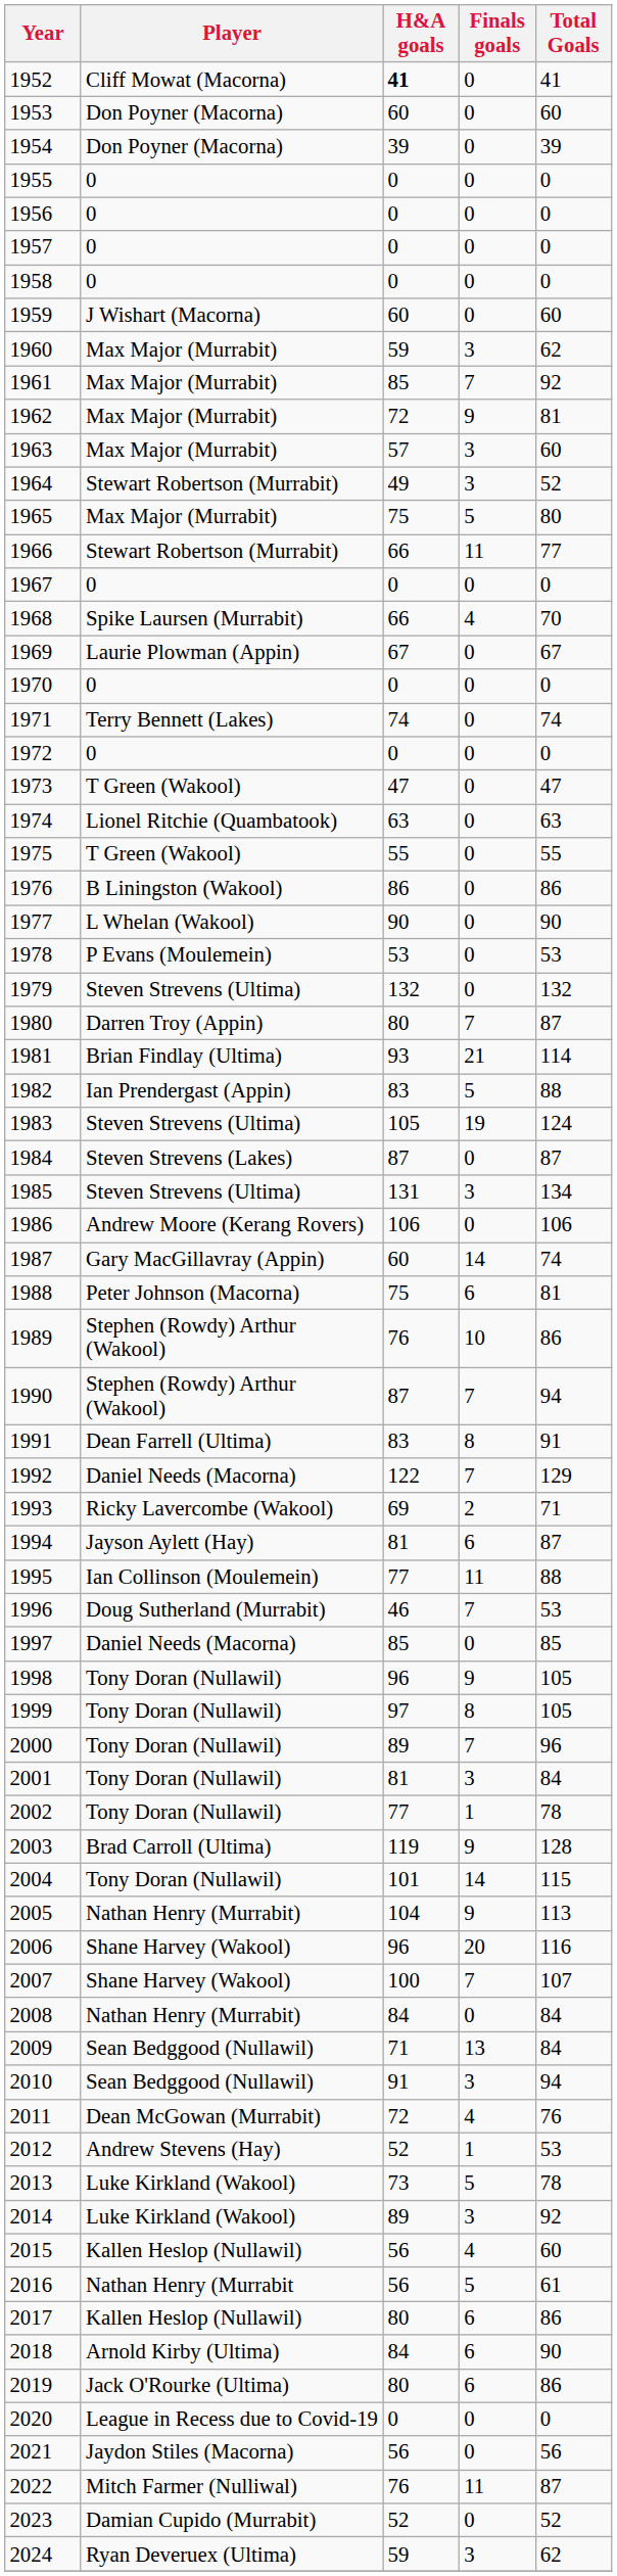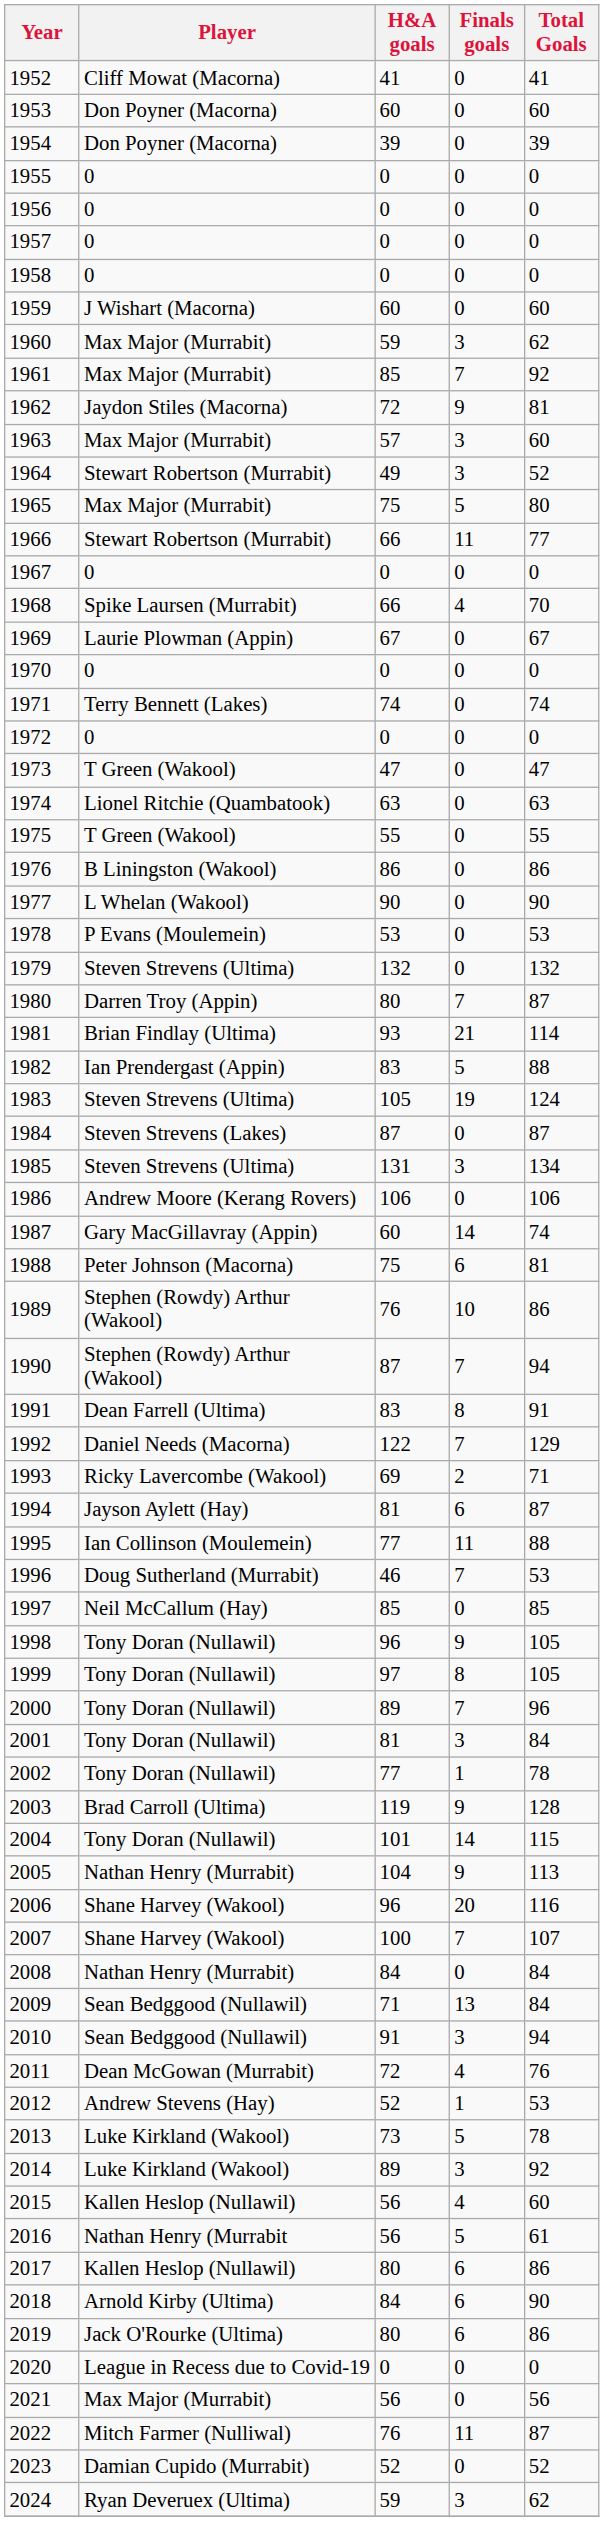 <table class="wikitable">
 <tr>
 <th style="color:crimson" width="50">Year</th>
 <th style="color:crimson" width="220">Player</th>
 <th style="color:crimson" width="50">H&A goals</th>
 <th style="color:crimson" width="50">Finals goals</th>
 <th style="color:crimson" width="50">Total Goals</th>
 </tr>
 <tr>
 <td>1952</td>
 <td>Cliff Mowat (Macorna)</td>
-<td><strong>41</strong></td>
+<td>41</td>
 <td>0</td>
 <td>41</td>
 </tr>
 <tr>
 <td>1953</td>
 <td>Don Poyner (Macorna)</td>
 <td>60</td>
 <td>0</td>
 <td>60</td>
 </tr>
 <tr>
 <td>1954</td>
 <td>Don Poyner (Macorna)</td>
 <td>39</td>
 <td>0</td>
 <td>39</td>
 </tr>
 <tr>
 <td>1955</td>
 <td>0</td>
 <td>0</td>
 <td>0</td>
 <td>0</td>
 </tr>
 <tr>
 <td>1956</td>
 <td>0</td>
 <td>0</td>
 <td>0</td>
 <td>0</td>
 </tr>
 <tr>
 <td>1957</td>
 <td>0</td>
 <td>0</td>
 <td>0</td>
 <td>0</td>
 </tr>
 <tr>
 <td>1958</td>
 <td>0</td>
 <td>0</td>
 <td>0</td>
 <td>0</td>
 </tr>
 <tr>
 <td>1959</td>
 <td>J Wishart (Macorna)</td>
 <td>60</td>
 <td>0</td>
 <td>60</td>
 </tr>
 <tr>
 <td>1960</td>
 <td>Max Major (Murrabit)</td>
 <td>59</td>
 <td>3</td>
 <td>62</td>
 </tr>
 <tr>
 <td>1961</td>
 <td>Max Major (Murrabit)</td>
 <td>85</td>
 <td>7</td>
 <td>92</td>
 </tr>
 <tr>
 <td>1962</td>
-<td>Max Major (Murrabit)</td>
+<td>Jaydon Stiles (Macorna)</td>
 <td>72</td>
 <td>9</td>
 <td>81</td>
 </tr>
 <tr>
 <td>1963</td>
 <td>Max Major (Murrabit)</td>
 <td>57</td>
 <td>3</td>
 <td>60</td>
 </tr>
 <tr>
 <td>1964</td>
 <td>Stewart Robertson (Murrabit)</td>
 <td>49</td>
 <td>3</td>
 <td>52</td>
 </tr>
 <tr>
 <td>1965</td>
 <td>Max Major (Murrabit)</td>
 <td>75</td>
 <td>5</td>
 <td>80</td>
 </tr>
 <tr>
 <td>1966</td>
 <td>Stewart Robertson (Murrabit)</td>
 <td>66</td>
 <td>11</td>
 <td>77</td>
 </tr>
 <tr>
 <td>1967</td>
 <td>0</td>
 <td>0</td>
 <td>0</td>
 <td>0</td>
 </tr>
 <tr>
 <td>1968</td>
 <td>Spike Laursen (Murrabit)</td>
 <td>66</td>
 <td>4</td>
 <td>70</td>
 </tr>
 <tr>
 <td>1969</td>
 <td>Laurie Plowman (Appin)</td>
 <td>67</td>
 <td>0</td>
 <td>67</td>
 </tr>
 <tr>
 <td>1970</td>
 <td>0</td>
 <td>0</td>
 <td>0</td>
 <td>0</td>
 </tr>
 <tr>
 <td>1971</td>
 <td>Terry Bennett (Lakes)</td>
 <td>74</td>
 <td>0</td>
 <td>74</td>
 </tr>
 <tr>
 <td>1972</td>
 <td>0</td>
 <td>0</td>
 <td>0</td>
 <td>0</td>
 </tr>
 <tr>
 <td>1973</td>
 <td>T Green (Wakool)</td>
 <td>47</td>
 <td>0</td>
 <td>47</td>
 </tr>
 <tr>
 <td>1974</td>
 <td>Lionel Ritchie (Quambatook)</td>
 <td>63</td>
 <td>0</td>
 <td>63</td>
 </tr>
 <tr>
 <td>1975</td>
 <td>T Green (Wakool)</td>
 <td>55</td>
 <td>0</td>
 <td>55</td>
 </tr>
 <tr>
 <td>1976</td>
 <td>B Liningston (Wakool)</td>
 <td>86</td>
 <td>0</td>
 <td>86</td>
 </tr>
 <tr>
 <td>1977</td>
 <td>L Whelan (Wakool)</td>
 <td>90</td>
 <td>0</td>
 <td>90</td>
 </tr>
 <tr>
 <td>1978</td>
 <td>P Evans (Moulemein)</td>
 <td>53</td>
 <td>0</td>
 <td>53</td>
 </tr>
 <tr>
 <td>1979</td>
 <td>Steven Strevens (Ultima)</td>
 <td>132</td>
 <td>0</td>
 <td>132</td>
 </tr>
 <tr>
 <td>1980</td>
 <td>Darren Troy (Appin)</td>
 <td>80</td>
 <td>7</td>
 <td>87</td>
 </tr>
 <tr>
 <td>1981</td>
 <td>Brian Findlay (Ultima)</td>
 <td>93</td>
 <td>21</td>
 <td>114</td>
 </tr>
 <tr>
 <td>1982</td>
 <td>Ian Prendergast (Appin)</td>
 <td>83</td>
 <td>5</td>
 <td>88</td>
 </tr>
 <tr>
 <td>1983</td>
 <td>Steven Strevens (Ultima)</td>
 <td>105</td>
 <td>19</td>
 <td>124</td>
 </tr>
 <tr>
 <td>1984</td>
 <td>Steven Strevens (Lakes)</td>
 <td>87</td>
 <td>0</td>
 <td>87</td>
 </tr>
 <tr>
 <td>1985</td>
 <td>Steven Strevens (Ultima)</td>
 <td>131</td>
 <td>3</td>
 <td>134</td>
 </tr>
 <tr>
 <td>1986</td>
 <td>Andrew Moore (Kerang Rovers)</td>
 <td>106</td>
 <td>0</td>
 <td>106</td>
 </tr>
 <tr>
 <td>1987</td>
 <td>Gary MacGillavray (Appin)</td>
 <td>60</td>
 <td>14</td>
 <td>74</td>
 </tr>
 <tr>
 <td>1988</td>
 <td>Peter Johnson (Macorna)</td>
 <td>75</td>
 <td>6</td>
 <td>81</td>
 </tr>
 <tr>
 <td>1989</td>
 <td>Stephen (Rowdy) Arthur (Wakool)</td>
 <td>76</td>
 <td>10</td>
 <td>86</td>
 </tr>
 <tr>
 <td>1990</td>
 <td>Stephen (Rowdy) Arthur (Wakool)</td>
 <td>87</td>
 <td>7</td>
 <td>94</td>
 </tr>
 <tr>
 <td>1991</td>
 <td>Dean Farrell (Ultima)</td>
 <td>83</td>
 <td>8</td>
 <td>91</td>
 </tr>
 <tr>
 <td>1992</td>
 <td>Daniel Needs (Macorna)</td>
 <td>122</td>
 <td>7</td>
 <td>129</td>
 </tr>
 <tr>
 <td>1993</td>
 <td>Ricky Lavercombe (Wakool)</td>
 <td>69</td>
 <td>2</td>
 <td>71</td>
 </tr>
 <tr>
 <td>1994</td>
 <td>Jayson Aylett (Hay)</td>
 <td>81</td>
 <td>6</td>
 <td>87</td>
 </tr>
 <tr>
 <td>1995</td>
 <td>Ian Collinson (Moulemein)</td>
 <td>77</td>
 <td>11</td>
 <td>88</td>
 </tr>
 <tr>
 <td>1996</td>
 <td>Doug Sutherland (Murrabit)</td>
 <td>46</td>
 <td>7</td>
 <td>53</td>
 </tr>
 <tr>
 <td>1997</td>
-<td>Daniel Needs (Macorna)</td>
+<td>Neil McCallum (Hay)</td>
 <td>85</td>
 <td>0</td>
 <td>85</td>
 </tr>
 <tr>
 <td>1998</td>
 <td>Tony Doran (Nullawil)</td>
 <td>96</td>
 <td>9</td>
 <td>105</td>
 </tr>
 <tr>
 <td>1999</td>
 <td>Tony Doran (Nullawil)</td>
 <td>97</td>
 <td>8</td>
 <td>105</td>
 </tr>
 <tr>
 <td>2000</td>
 <td>Tony Doran (Nullawil)</td>
 <td>89</td>
 <td>7</td>
 <td>96</td>
 </tr>
 <tr>
 <td>2001</td>
 <td>Tony Doran (Nullawil)</td>
 <td>81</td>
 <td>3</td>
 <td>84</td>
 </tr>
 <tr>
 <td>2002</td>
 <td>Tony Doran (Nullawil)</td>
 <td>77</td>
 <td>1</td>
 <td>78</td>
 </tr>
 <tr>
 <td>2003</td>
 <td>Brad Carroll (Ultima)</td>
 <td>119</td>
 <td>9</td>
 <td>128</td>
 </tr>
 <tr>
 <td>2004</td>
 <td>Tony Doran (Nullawil)</td>
 <td>101</td>
 <td>14</td>
 <td>115</td>
 </tr>
 <tr>
 <td>2005</td>
 <td>Nathan Henry (Murrabit)</td>
 <td>104</td>
 <td>9</td>
 <td>113</td>
 </tr>
 <tr>
 <td>2006</td>
 <td>Shane Harvey (Wakool)</td>
 <td>96</td>
 <td>20</td>
 <td>116</td>
 </tr>
 <tr>
 <td>2007</td>
 <td>Shane Harvey (Wakool)</td>
 <td>100</td>
 <td>7</td>
 <td>107</td>
 </tr>
 <tr>
 <td>2008</td>
 <td>Nathan Henry (Murrabit)</td>
 <td>84</td>
 <td>0</td>
 <td>84</td>
 </tr>
 <tr>
 <td>2009</td>
 <td>Sean Bedggood (Nullawil)</td>
 <td>71</td>
 <td>13</td>
 <td>84</td>
 </tr>
 <tr>
 <td>2010</td>
 <td>Sean Bedggood (Nullawil)</td>
 <td>91</td>
 <td>3</td>
 <td>94</td>
 </tr>
 <tr>
 <td>2011</td>
 <td>Dean McGowan (Murrabit)</td>
 <td>72</td>
 <td>4</td>
 <td>76</td>
 </tr>
 <tr>
 <td>2012</td>
 <td>Andrew Stevens (Hay)</td>
 <td>52</td>
 <td>1</td>
 <td>53</td>
 </tr>
 <tr>
 <td>2013</td>
 <td>Luke Kirkland (Wakool)</td>
 <td>73</td>
 <td>5</td>
 <td>78</td>
 </tr>
 <tr>
 <td>2014</td>
 <td>Luke Kirkland (Wakool)</td>
 <td>89</td>
 <td>3</td>
 <td>92</td>
 </tr>
 <tr>
 <td>2015</td>
 <td>Kallen Heslop (Nullawil)</td>
 <td>56</td>
 <td>4</td>
 <td>60</td>
 </tr>
 <tr>
 <td>2016</td>
 <td>Nathan Henry (Murrabit</td>
 <td>56</td>
 <td>5</td>
 <td>61</td>
 </tr>
 <tr>
 <td>2017</td>
 <td>Kallen Heslop (Nullawil)</td>
 <td>80</td>
 <td>6</td>
 <td>86</td>
 </tr>
 <tr>
 <td>2018</td>
 <td>Arnold Kirby (Ultima)</td>
 <td>84</td>
 <td>6</td>
 <td>90</td>
 </tr>
 <tr>
 <td>2019</td>
 <td>Jack O'Rourke (Ultima)</td>
 <td>80</td>
 <td>6</td>
 <td>86</td>
 </tr>
 <tr>
 <td>2020</td>
 <td>League in Recess due to Covid-19</td>
 <td>0</td>
 <td>0</td>
 <td>0</td>
 </tr>
 <tr>
 <td>2021</td>
-<td>Jaydon Stiles (Macorna)</td>
+<td>Max Major (Murrabit)</td>
 <td>56</td>
 <td>0</td>
 <td>56</td>
 </tr>
 <tr>
 <td>2022</td>
 <td>Mitch Farmer (Nulliwal)</td>
 <td>76</td>
 <td>11</td>
 <td>87</td>
 </tr>
 <tr>
 <td>2023</td>
 <td>Damian Cupido (Murrabit)</td>
 <td>52</td>
 <td>0</td>
 <td>52</td>
 </tr>
 <tr>
 <td>2024</td>
 <td>Ryan Deveruex (Ultima)</td>
 <td>59</td>
 <td>3</td>
 <td>62</td>
 </tr>
 <tr>
 </tr>
 </table>
